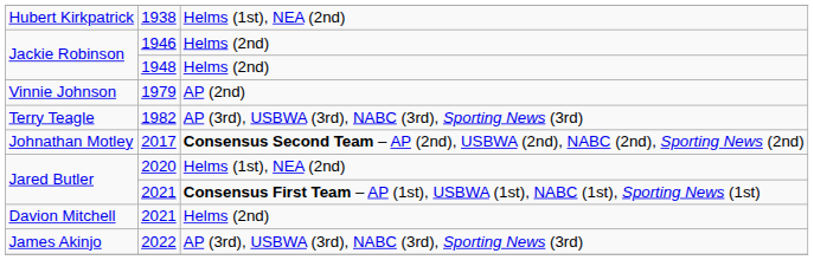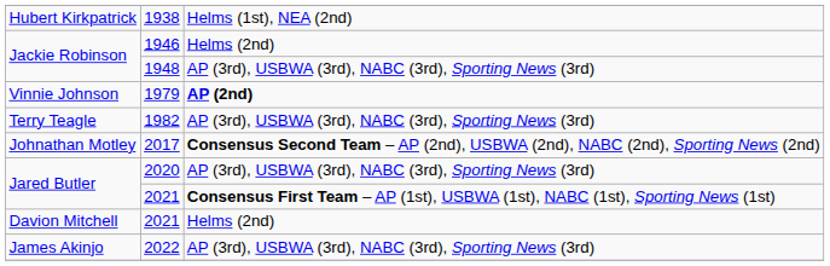 <table class="wikitable">
 <tr>
 </tr>
 <tr>
 <td><a href='#'>Hubert Kirkpatrick</a></td>
 <td><a href='#'>1938</a></td>
 <td><a href='#'>Helms</a> (1st), <a href='#'>NEA</a> (2nd)</td>
 </tr>
 <tr>
 <td rowspan=2><a href='#'>Jackie Robinson</a></td>
 <td><a href='#'>1946</a></td>
 <td><a href='#'>Helms</a> (2nd)</td>
 </tr>
 <tr>
 <td><a href='#'>1948</a></td>
-<td><a href='#'>Helms</a> (2nd)</td>
+<td><a href='#'>AP</a> (3rd), <a href='#'>USBWA</a> (3rd), <a href='#'>NABC</a> (3rd), <em><a href='#'>Sporting News</a></em> (3rd)</td>
 </tr>
 <tr>
 <td><a href='#'>Vinnie Johnson</a></td>
 <td><a href='#'>1979</a></td>
-<td><a href='#'>AP</a> (2nd)</td>
+<td><strong><a href='#'>AP</a> (2nd)</strong></td>
 </tr>
 <tr>
 <td><a href='#'>Terry Teagle</a></td>
 <td><a href='#'>1982</a></td>
 <td><a href='#'>AP</a> (3rd), <a href='#'>USBWA</a> (3rd), <a href='#'>NABC</a> (3rd), <em><a href='#'>Sporting News</a></em> (3rd)</td>
 </tr>
 <tr>
 <td><a href='#'>Johnathan Motley</a></td>
 <td><a href='#'>2017</a></td>
 <td><strong>Consensus Second Team</strong> – <a href='#'>AP</a> (2nd), <a href='#'>USBWA</a> (2nd), <a href='#'>NABC</a> (2nd), <em><a href='#'>Sporting News</a></em> (2nd)</td>
 </tr>
 <tr>
 <td rowspan=2><a href='#'>Jared Butler</a></td>
 <td><a href='#'>2020</a></td>
-<td><a href='#'>Helms</a> (1st), <a href='#'>NEA</a> (2nd)</td>
+<td><a href='#'>AP</a> (3rd), <a href='#'>USBWA</a> (3rd), <a href='#'>NABC</a> (3rd), <em><a href='#'>Sporting News</a></em> (3rd)</td>
 </tr>
 <tr>
 <td><a href='#'>2021</a></td>
 <td><strong>Consensus First Team</strong> – <a href='#'>AP</a> (1st), <a href='#'>USBWA</a> (1st), <a href='#'>NABC</a> (1st), <em><a href='#'>Sporting News</a></em> (1st)</td>
 </tr>
 <tr>
 <td><a href='#'>Davion Mitchell</a></td>
 <td><a href='#'>2021</a></td>
 <td><a href='#'>Helms</a> (2nd)</td>
 </tr>
 <tr>
 <td><a href='#'>James Akinjo</a></td>
 <td><a href='#'>2022</a></td>
 <td><a href='#'>AP</a> (3rd), <a href='#'>USBWA</a> (3rd), <a href='#'>NABC</a> (3rd), <em><a href='#'>Sporting News</a></em> (3rd)</td>
 </tr>
 <tr>
 </tr>
 </table>
